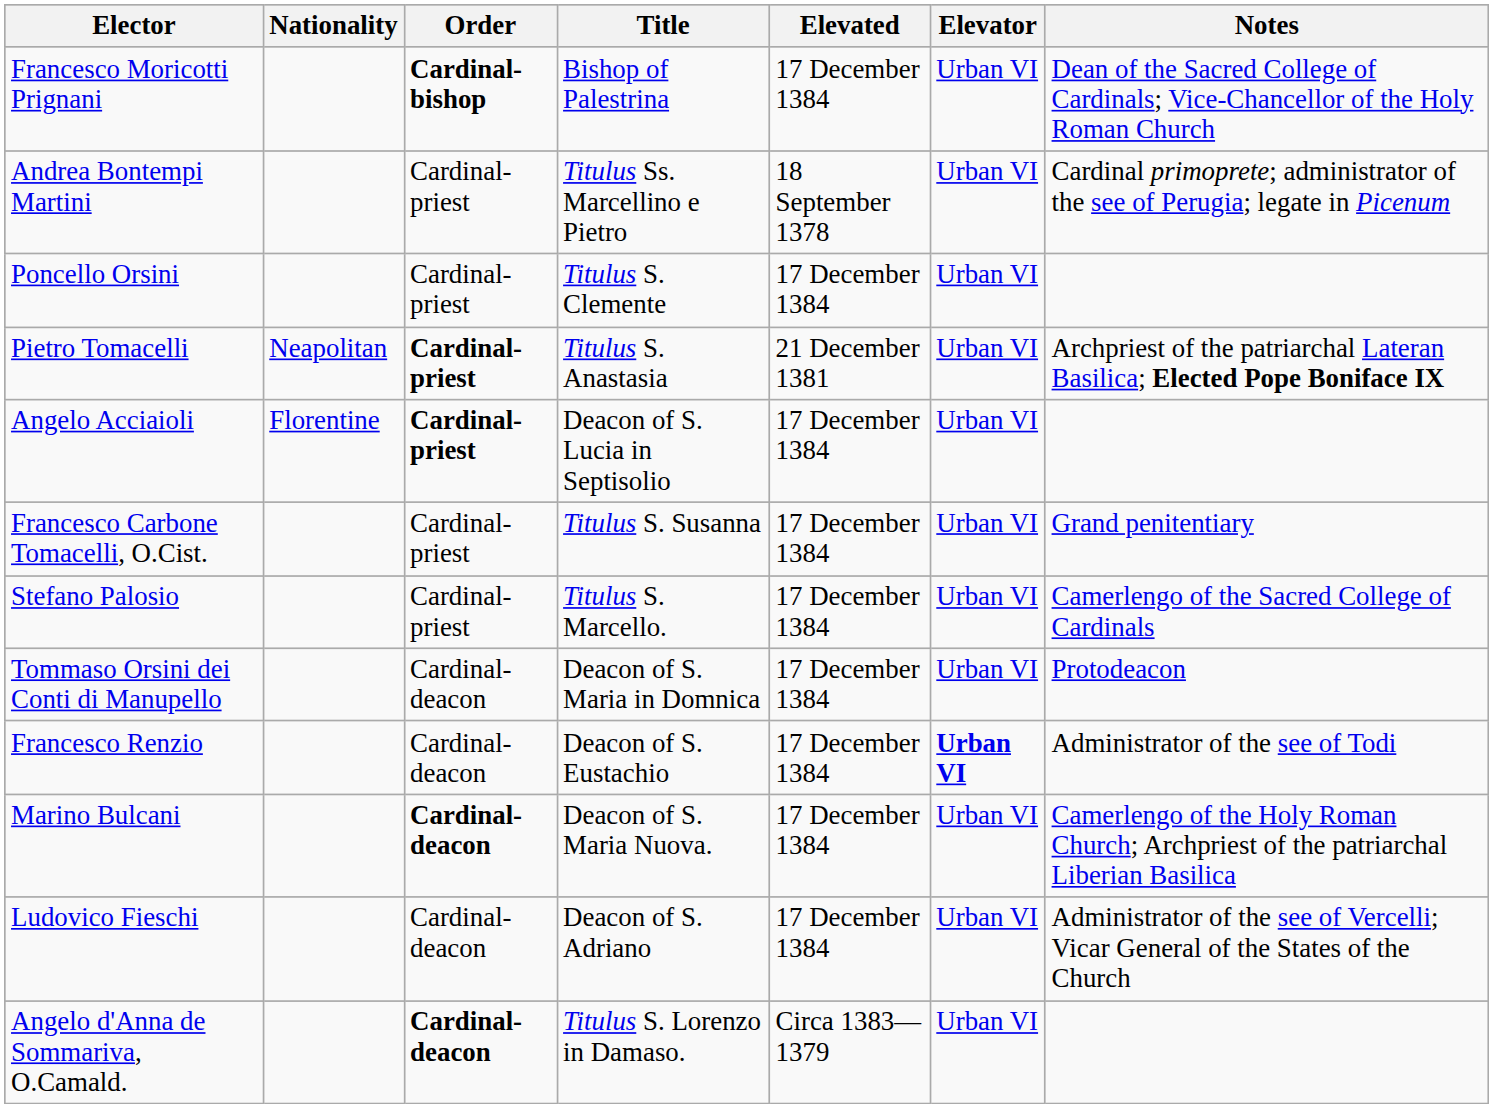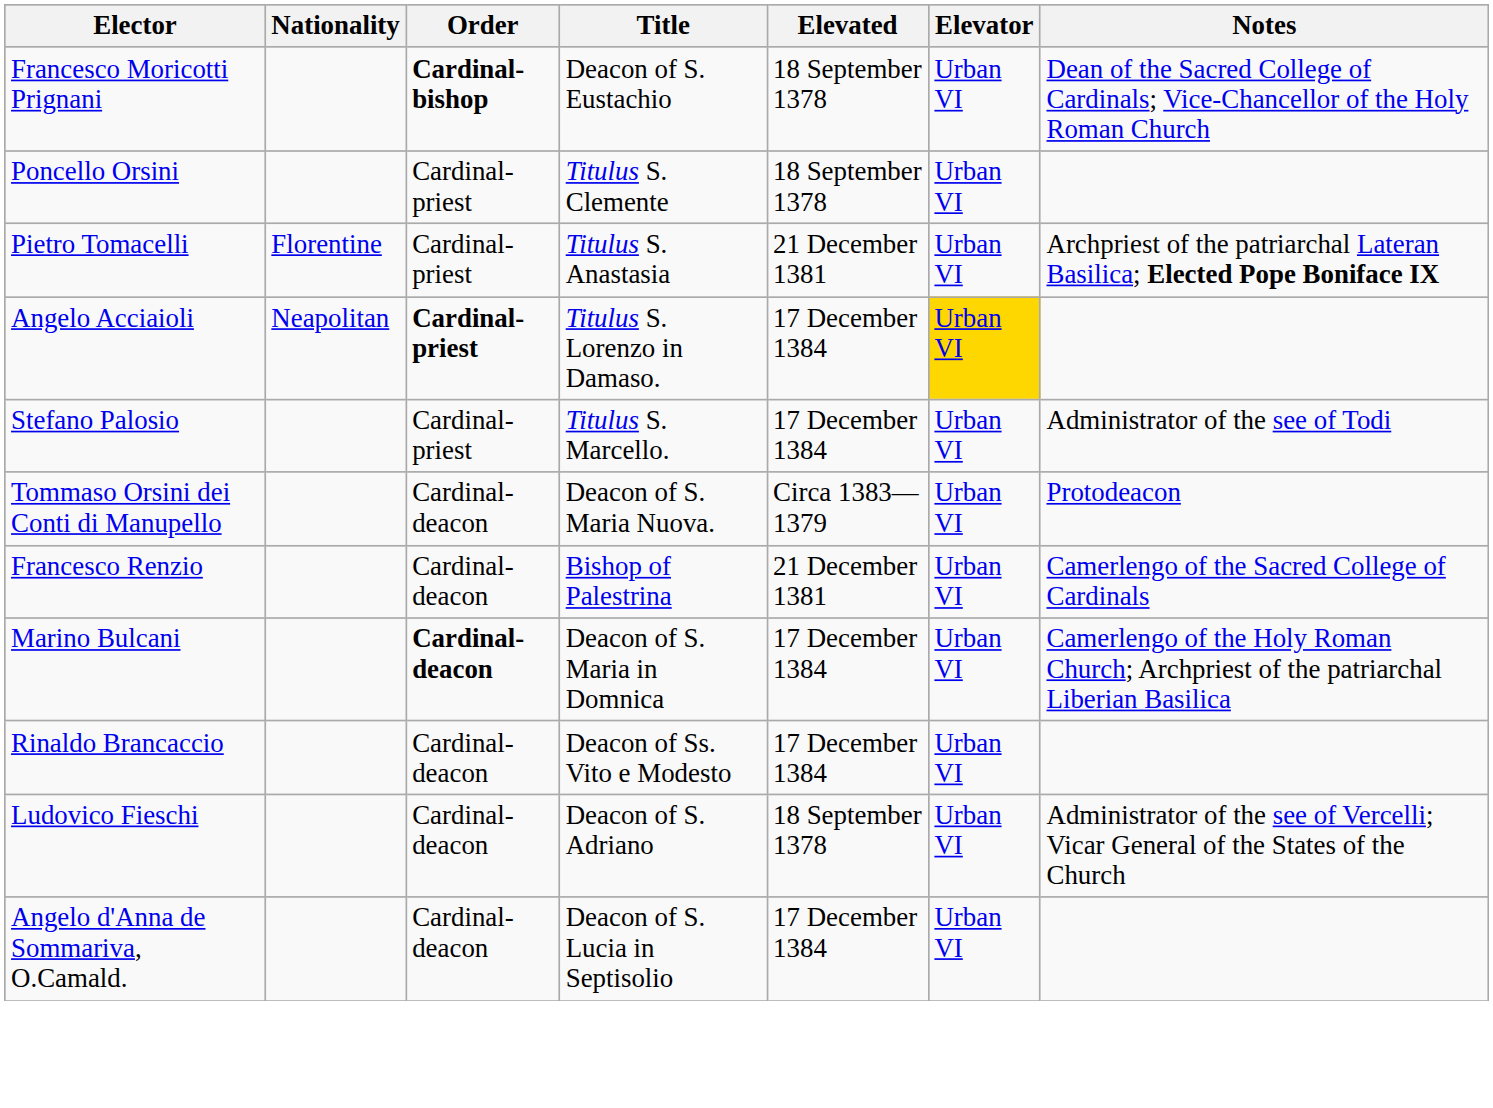 <table class="wikitable sortable" style="width:100%">
 <tr>
 <th width="*">Elector</th>
 <th width="*">Nationality</th>
 <th width="*">Order</th>
 <th width="*">Title</th>
 <th width="*">Elevated</th>
 <th width="*">Elevator</th>
 <th width="*">Notes</th>
 </tr>
 <tr valign="top">
 <td><a href='#'>Francesco Moricotti Prignani</a></td>
 <td></td>
 <td><strong>Cardinal-bishop</strong></td>
-<td><a href='#'>Bishop of Palestrina</a></td>
-<td>17 December 1384</td>
+<td>Deacon of S. Eustachio</td>
+<td>18 September 1378</td>
 <td><a href='#'>Urban VI</a></td>
 <td><a href='#'>Dean of the Sacred College of Cardinals</a>; <a href='#'>Vice-Chancellor of the Holy Roman Church</a></td>
-</tr>
-<tr valign="top">
-<td><a href='#'>Andrea Bontempi Martini</a></td>
-<td></td>
-<td>Cardinal-priest</td>
-<td><em><a href='#'>Titulus</a></em> Ss. Marcellino e Pietro</td>
-<td>18 September 1378</td>
-<td><a href='#'>Urban VI</a></td>
-<td>Cardinal <em>primoprete</em>; administrator of the <a href='#'>see of Perugia</a>; legate in <em><a href='#'>Picenum</a></em></td>
 </tr>
 <tr valign="top">
 <td><a href='#'>Poncello Orsini</a></td>
 <td></td>
 <td>Cardinal-priest</td>
 <td><em><a href='#'>Titulus</a></em> S. Clemente</td>
-<td>17 December 1384</td>
+<td>18 September 1378</td>
 <td><a href='#'>Urban VI</a></td>
 <td></td>
 </tr>
 <tr valign="top">
 <td><a href='#'>Pietro Tomacelli</a></td>
-<td><a href='#'>Neapolitan</a></td>
-<td><strong>Cardinal-priest</strong></td>
+<td><a href='#'>Florentine</a></td>
+<td>Cardinal-priest</td>
 <td><em><a href='#'>Titulus</a></em> S. Anastasia</td>
 <td>21 December 1381</td>
 <td><a href='#'>Urban VI</a></td>
 <td>Archpriest of the patriarchal <a href='#'>Lateran Basilica</a>; <strong>Elected Pope Boniface IX</strong></td>
 </tr>
 <tr valign="top">
 <td><a href='#'>Angelo Acciaioli</a></td>
-<td><a href='#'>Florentine</a></td>
+<td><a href='#'>Neapolitan</a></td>
 <td><strong>Cardinal-priest</strong></td>
-<td>Deacon of S. Lucia in Septisolio</td>
+<td><em><a href='#'>Titulus</a></em> S. Lorenzo in Damaso.</td>
 <td>17 December 1384</td>
-<td><a href='#'>Urban VI</a></td>
+<td style="background: gold;"><a href='#'>Urban VI</a></td>
 <td></td>
-</tr>
-<tr valign="top">
-<td><a href='#'>Francesco Carbone Tomacelli</a>, O.Cist.</td>
-<td></td>
-<td>Cardinal-priest</td>
-<td><em><a href='#'>Titulus</a></em> S. Susanna</td>
-<td>17 December 1384</td>
-<td><a href='#'>Urban VI</a></td>
-<td><a href='#'>Grand penitentiary</a></td>
 </tr>
 <tr valign="top">
 <td><a href='#'>Stefano Palosio</a></td>
 <td></td>
 <td>Cardinal-priest</td>
 <td><em><a href='#'>Titulus</a></em> S. Marcello.</td>
 <td>17 December 1384</td>
 <td><a href='#'>Urban VI</a></td>
-<td><a href='#'>Camerlengo of the Sacred College of Cardinals</a></td>
+<td>Administrator of the <a href='#'>see of Todi</a></td>
 </tr>
 <tr valign="top">
 <td><a href='#'>Tommaso Orsini dei Conti di Manupello</a></td>
 <td></td>
 <td>Cardinal-deacon</td>
-<td>Deacon of S. Maria in Domnica</td>
-<td>17 December 1384</td>
+<td>Deacon of S. Maria Nuova.</td>
+<td>Circa 1383—1379</td>
 <td><a href='#'>Urban VI</a></td>
 <td><a href='#'>Protodeacon</a></td>
 </tr>
 <tr valign="top">
 <td><a href='#'>Francesco Renzio</a></td>
 <td></td>
 <td>Cardinal-deacon</td>
-<td>Deacon of S. Eustachio</td>
-<td>17 December 1384</td>
-<td><strong><a href='#'>Urban VI</a></strong></td>
-<td>Administrator of the <a href='#'>see of Todi</a></td>
+<td><a href='#'>Bishop of Palestrina</a></td>
+<td>21 December 1381</td>
+<td><a href='#'>Urban VI</a></td>
+<td><a href='#'>Camerlengo of the Sacred College of Cardinals</a></td>
 </tr>
 <tr valign="top">
 <td><a href='#'>Marino Bulcani</a></td>
 <td></td>
 <td><strong>Cardinal-deacon</strong></td>
-<td>Deacon of S. Maria Nuova.</td>
+<td>Deacon of S. Maria in Domnica</td>
 <td>17 December 1384</td>
 <td><a href='#'>Urban VI</a></td>
 <td><a href='#'>Camerlengo of the Holy Roman Church</a>; Archpriest of the patriarchal <a href='#'>Liberian Basilica</a></td>
+</tr>
+<tr valign="top">
+<td><a href='#'>Rinaldo Brancaccio</a></td>
+<td></td>
+<td>Cardinal-deacon</td>
+<td>Deacon of Ss. Vito e Modesto</td>
+<td>17 December 1384</td>
+<td><a href='#'>Urban VI</a></td>
+<td></td>
 </tr>
 <tr valign="top">
 <td><a href='#'>Ludovico Fieschi</a></td>
 <td></td>
 <td>Cardinal-deacon</td>
 <td>Deacon of S. Adriano</td>
-<td>17 December 1384</td>
+<td>18 September 1378</td>
 <td><a href='#'>Urban VI</a></td>
 <td>Administrator of the <a href='#'>see of Vercelli</a>; Vicar General of the States of the Church</td>
 </tr>
 <tr valign="top">
 <td><a href='#'>Angelo d'Anna de Sommariva</a>, O.Camald.</td>
 <td></td>
-<td><strong>Cardinal-deacon</strong></td>
-<td><em><a href='#'>Titulus</a></em> S. Lorenzo in Damaso.</td>
-<td>Circa 1383—1379</td>
+<td>Cardinal-deacon</td>
+<td>Deacon of S. Lucia in Septisolio</td>
+<td>17 December 1384</td>
 <td><a href='#'>Urban VI</a></td>
 <td></td>
 </tr>
 </table>
